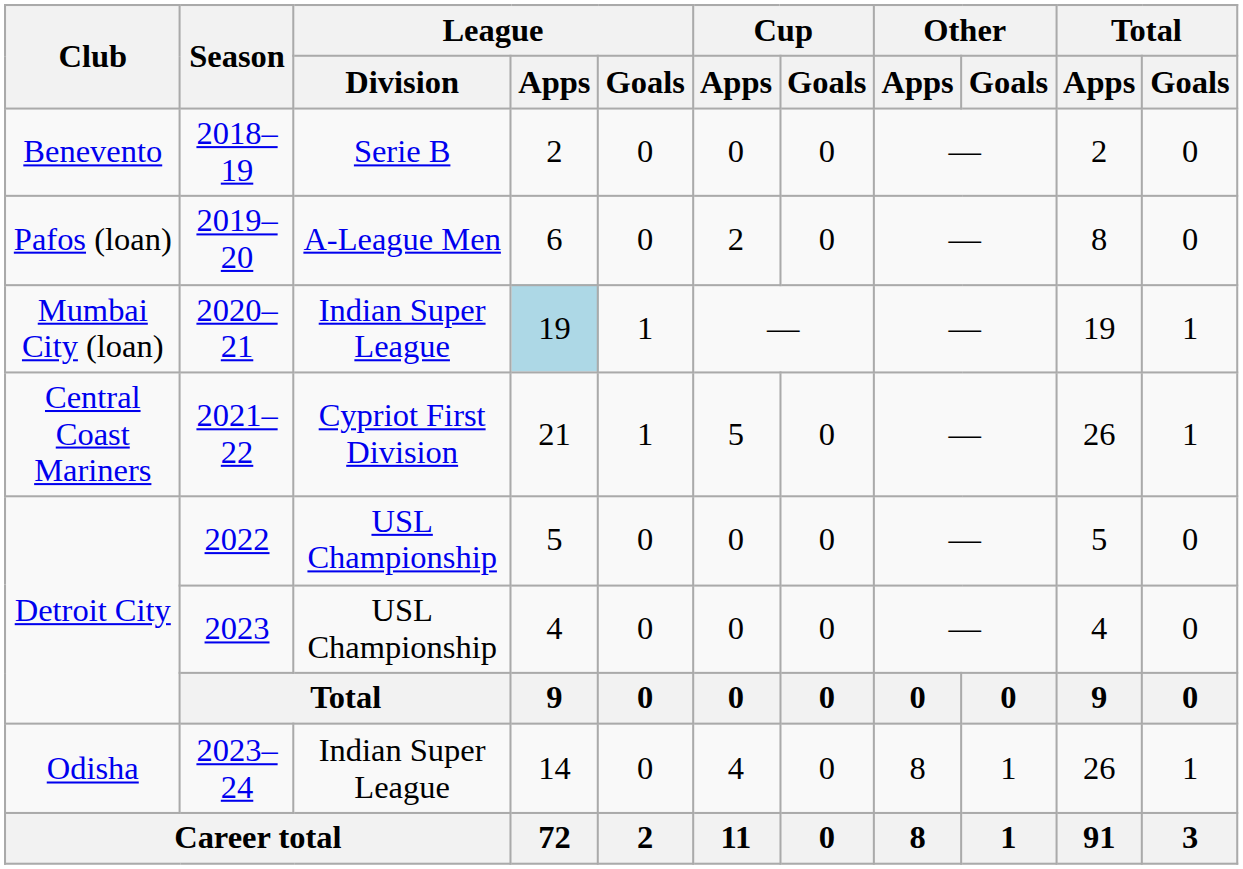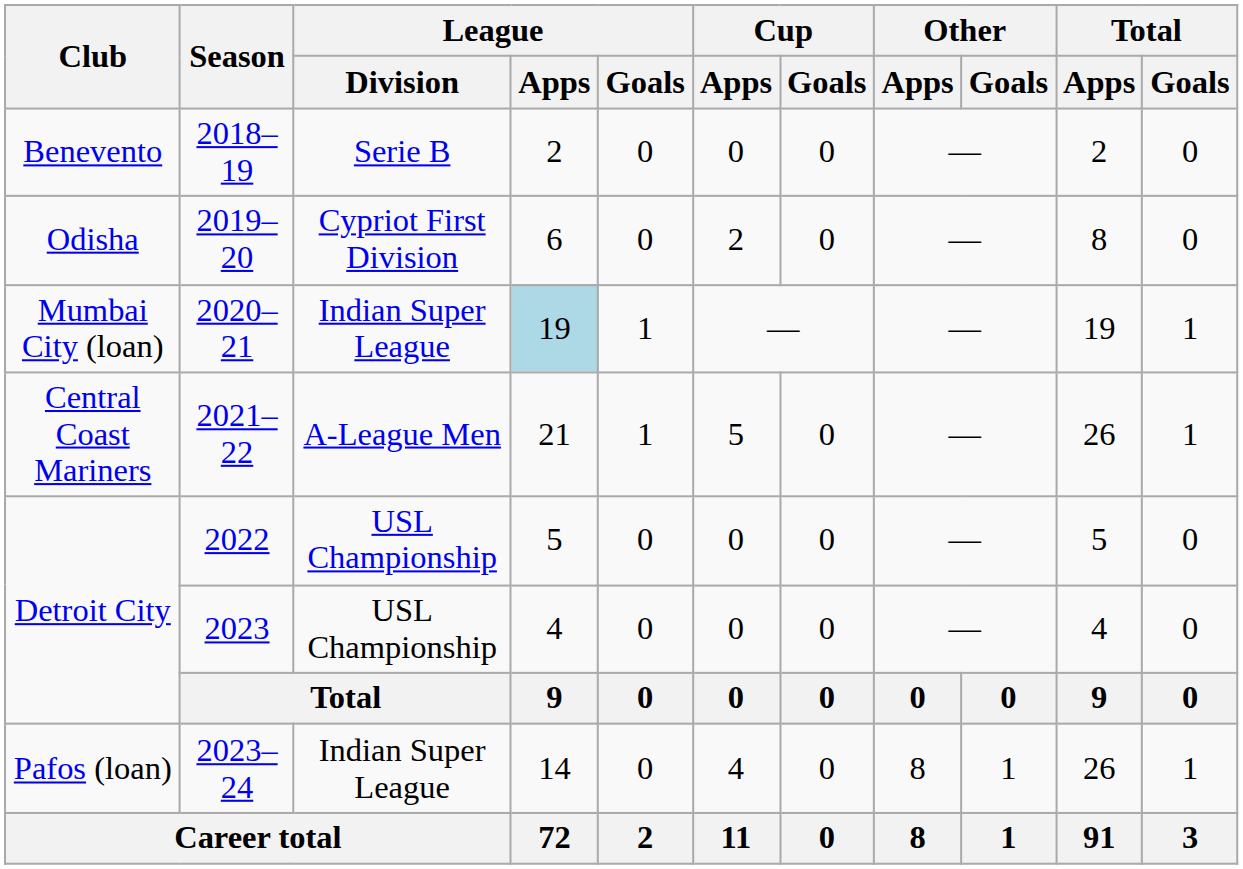 <table class="wikitable" style="text-align:center">
 <tr>
 <th rowspan="2">Club</th>
 <th rowspan="2">Season</th>
 <th colspan="3">League</th>
 <th colspan="2">Cup</th>
 <th colspan="2">Other</th>
 <th colspan="2">Total</th>
 </tr>
 <tr>
 <th>Division</th>
 <th>Apps</th>
 <th>Goals</th>
 <th>Apps</th>
 <th>Goals</th>
 <th>Apps</th>
 <th>Goals</th>
 <th>Apps</th>
 <th>Goals</th>
 </tr>
 <tr>
 <td><a href='#'>Benevento</a></td>
 <td><a href='#'>2018–19</a></td>
 <td><a href='#'>Serie B</a></td>
 <td>2</td>
 <td>0</td>
 <td>0</td>
 <td>0</td>
 <td colspan="2">—</td>
 <td>2</td>
 <td>0</td>
 </tr>
 <tr>
-<td><a href='#'>Pafos</a> (loan)</td>
+<td rowspan="1"><a href='#'>Odisha</a></td>
 <td><a href='#'>2019–20</a></td>
-<td><a href='#'>A-League Men</a></td>
+<td><a href='#'>Cypriot First Division</a></td>
 <td>6</td>
 <td>0</td>
 <td>2</td>
 <td>0</td>
 <td colspan="2">—</td>
 <td>8</td>
 <td>0</td>
 </tr>
 <tr>
 <td><a href='#'>Mumbai City</a> (loan)</td>
 <td><a href='#'>2020–21</a></td>
 <td><a href='#'>Indian Super League</a></td>
 <td style="background: lightblue;">19</td>
 <td>1</td>
 <td colspan=2>—</td>
 <td colspan="2">—</td>
 <td>19</td>
 <td>1</td>
 </tr>
 <tr>
 <td><a href='#'>Central Coast Mariners</a></td>
 <td><a href='#'>2021–22</a></td>
-<td><a href='#'>Cypriot First Division</a></td>
+<td><a href='#'>A-League Men</a></td>
 <td>21</td>
 <td>1</td>
 <td>5</td>
 <td>0</td>
 <td colspan=2>—</td>
 <td>26</td>
 <td>1</td>
 </tr>
 <tr>
 <td rowspan=3><a href='#'>Detroit City</a></td>
 <td><a href='#'>2022</a></td>
 <td><a href='#'>USL Championship</a></td>
 <td>5</td>
 <td>0</td>
 <td>0</td>
 <td>0</td>
 <td colspan=2>—</td>
 <td>5</td>
 <td>0</td>
 </tr>
 <tr>
 <td><a href='#'>2023</a></td>
 <td>USL Championship</td>
 <td>4</td>
 <td>0</td>
 <td>0</td>
 <td>0</td>
 <td colspan=2>—</td>
 <td>4</td>
 <td>0</td>
 </tr>
 <tr>
 <th colspan=2>Total</th>
 <th>9</th>
 <th>0</th>
 <th>0</th>
 <th>0</th>
 <th>0</th>
 <th>0</th>
 <th>9</th>
 <th>0</th>
 </tr>
 <tr>
-<td rowspan="1"><a href='#'>Odisha</a></td>
+<td><a href='#'>Pafos</a> (loan)</td>
 <td><a href='#'>2023–24</a></td>
 <td rowspan="1">Indian Super League</td>
 <td>14</td>
 <td>0</td>
 <td>4</td>
 <td>0</td>
 <td>8</td>
 <td>1</td>
 <td>26</td>
 <td>1</td>
 </tr>
 <tr>
 <th colspan="3">Career total</th>
 <th>72</th>
 <th>2</th>
 <th>11</th>
 <th>0</th>
 <th>8</th>
 <th>1</th>
 <th>91</th>
 <th>3</th>
 </tr>
 </table>
